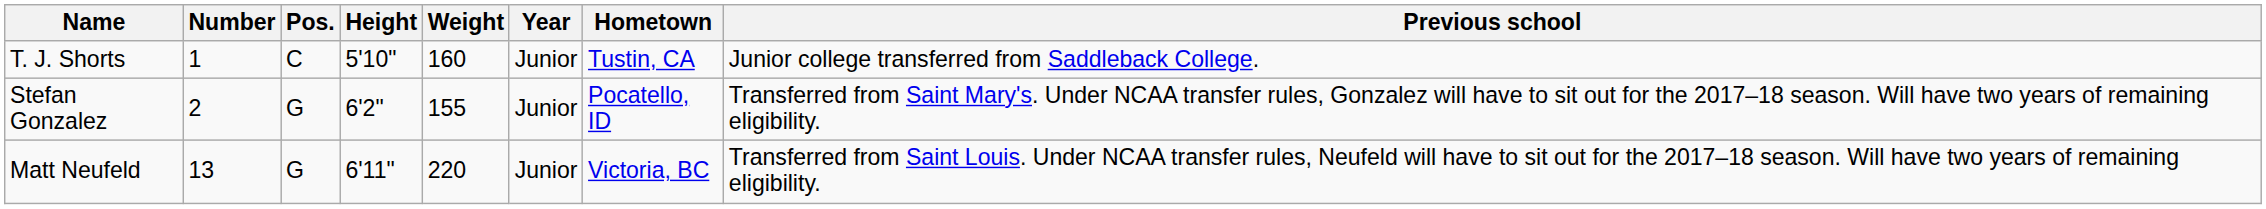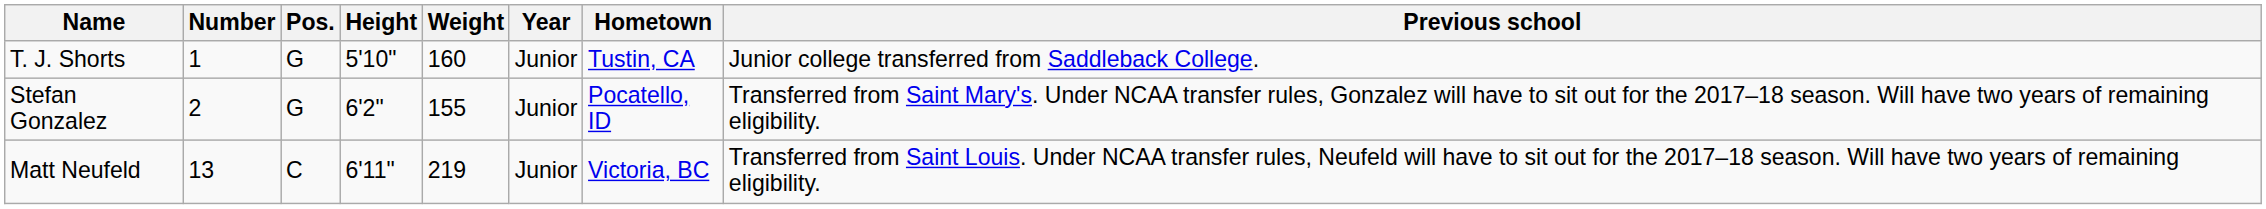 <table class="wikitable sortable" border="1">
 <tr>
 <th>Name</th>
 <th>Number</th>
 <th>Pos.</th>
 <th>Height</th>
 <th>Weight</th>
 <th>Year</th>
 <th>Hometown</th>
 <th class="unsortable">Previous school</th>
 </tr>
 <tr>
 <td>T. J. Shorts</td>
 <td>1</td>
-<td>C</td>
+<td>G</td>
 <td>5'10"</td>
 <td>160</td>
 <td>Junior</td>
 <td><a href='#'>Tustin, CA</a></td>
 <td>Junior college transferred from <a href='#'>Saddleback College</a>.</td>
 </tr>
 <tr>
 <td>Stefan Gonzalez</td>
 <td>2</td>
 <td>G</td>
 <td>6'2"</td>
 <td>155</td>
 <td>Junior</td>
 <td><a href='#'>Pocatello, ID</a></td>
 <td>Transferred from <a href='#'>Saint Mary's</a>. Under NCAA transfer rules, Gonzalez will have to sit out for the 2017–18 season. Will have two years of remaining eligibility.</td>
 </tr>
 <tr>
 <td>Matt Neufeld</td>
 <td>13</td>
-<td>G</td>
+<td>C</td>
 <td>6'11"</td>
-<td>220</td>
+<td>219</td>
 <td>Junior</td>
 <td><a href='#'>Victoria, BC</a></td>
 <td>Transferred from <a href='#'>Saint Louis</a>. Under NCAA transfer rules, Neufeld will have to sit out for the 2017–18 season. Will have two years of remaining eligibility.</td>
 </tr>
 </table>
